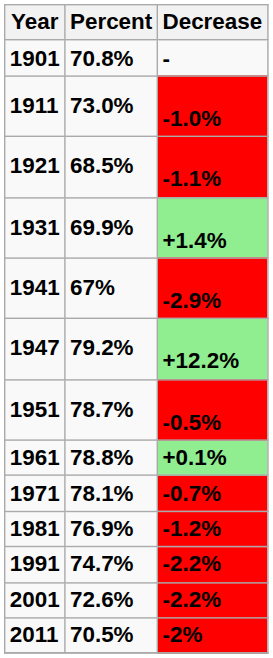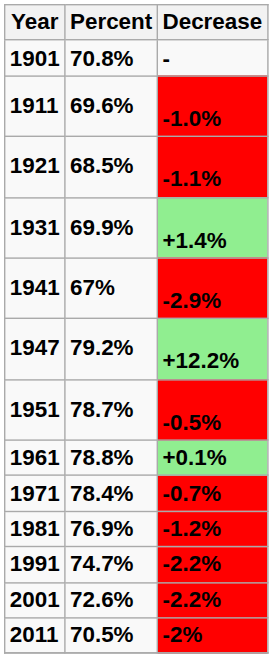 <table class="wikitable">
 <tr>
 <th><strong>Year</strong></th>
 <th><strong>Percent</strong></th>
 <th><strong>Decrease</strong></th>
 </tr>
 <tr>
 <td><strong>1901</strong></td>
 <td><strong>70.8%</strong></td>
 <td><strong>-</strong></td>
 </tr>
 <tr>
 <td><strong>1911</strong></td>
-<td><strong>73.0%</strong></td>
+<td><strong>69.6%</strong></td>
 <td style="background: Red"><br><strong>-1.0%</strong></td>
 </tr>
 <tr>
 <td><strong>1921</strong></td>
 <td><strong>68.5%</strong></td>
 <td style="background: Red"><br><strong>-1.1%</strong></td>
 </tr>
 <tr>
 <td><strong>1931</strong></td>
 <td><strong>69.9%</strong></td>
 <td style="background: lightgreen"><br><strong>+1.4%</strong></td>
 </tr>
 <tr>
 <td><strong>1941</strong></td>
 <td><strong>67%</strong></td>
 <td style="background: Red"><br><strong>-2.9%</strong></td>
 </tr>
 <tr>
 <td><strong>1947</strong></td>
 <td><strong>79.2%</strong></td>
 <td style="background: lightgreen"><br><strong>+12.2%</strong></td>
 </tr>
 <tr>
 <td><strong>1951</strong></td>
 <td><strong>78.7%</strong></td>
 <td style="background: red"><br><strong>-0.5%</strong></td>
 </tr>
 <tr>
 <td><strong>1961</strong></td>
 <td><strong>78.8%</strong></td>
 <td style="background: lightgreen"><strong>+0.1%</strong></td>
 </tr>
 <tr>
 <td><strong>1971</strong></td>
-<td><strong>78.1%</strong></td>
+<td><strong>78.4%</strong></td>
 <td style="background: Red"><strong>-0.7%</strong></td>
 </tr>
 <tr>
 <td><strong>1981</strong></td>
 <td><strong>76.9%</strong></td>
 <td style="background: Red"><strong>-1.2%</strong></td>
 </tr>
 <tr>
 <td><strong>1991</strong></td>
 <td><strong>74.7%</strong></td>
 <td style="background: Red"><strong>-2.2%</strong></td>
 </tr>
 <tr>
 <td><strong>2001</strong></td>
 <td><strong>72.6%</strong></td>
 <td style="background: Red"><strong>-2.2%</strong></td>
 </tr>
 <tr>
 <td><strong>2011</strong></td>
 <td><strong>70.5%</strong></td>
 <td style="background: Red"><strong>-2%</strong></td>
 </tr>
 <tr>
 </tr>
 </table>
